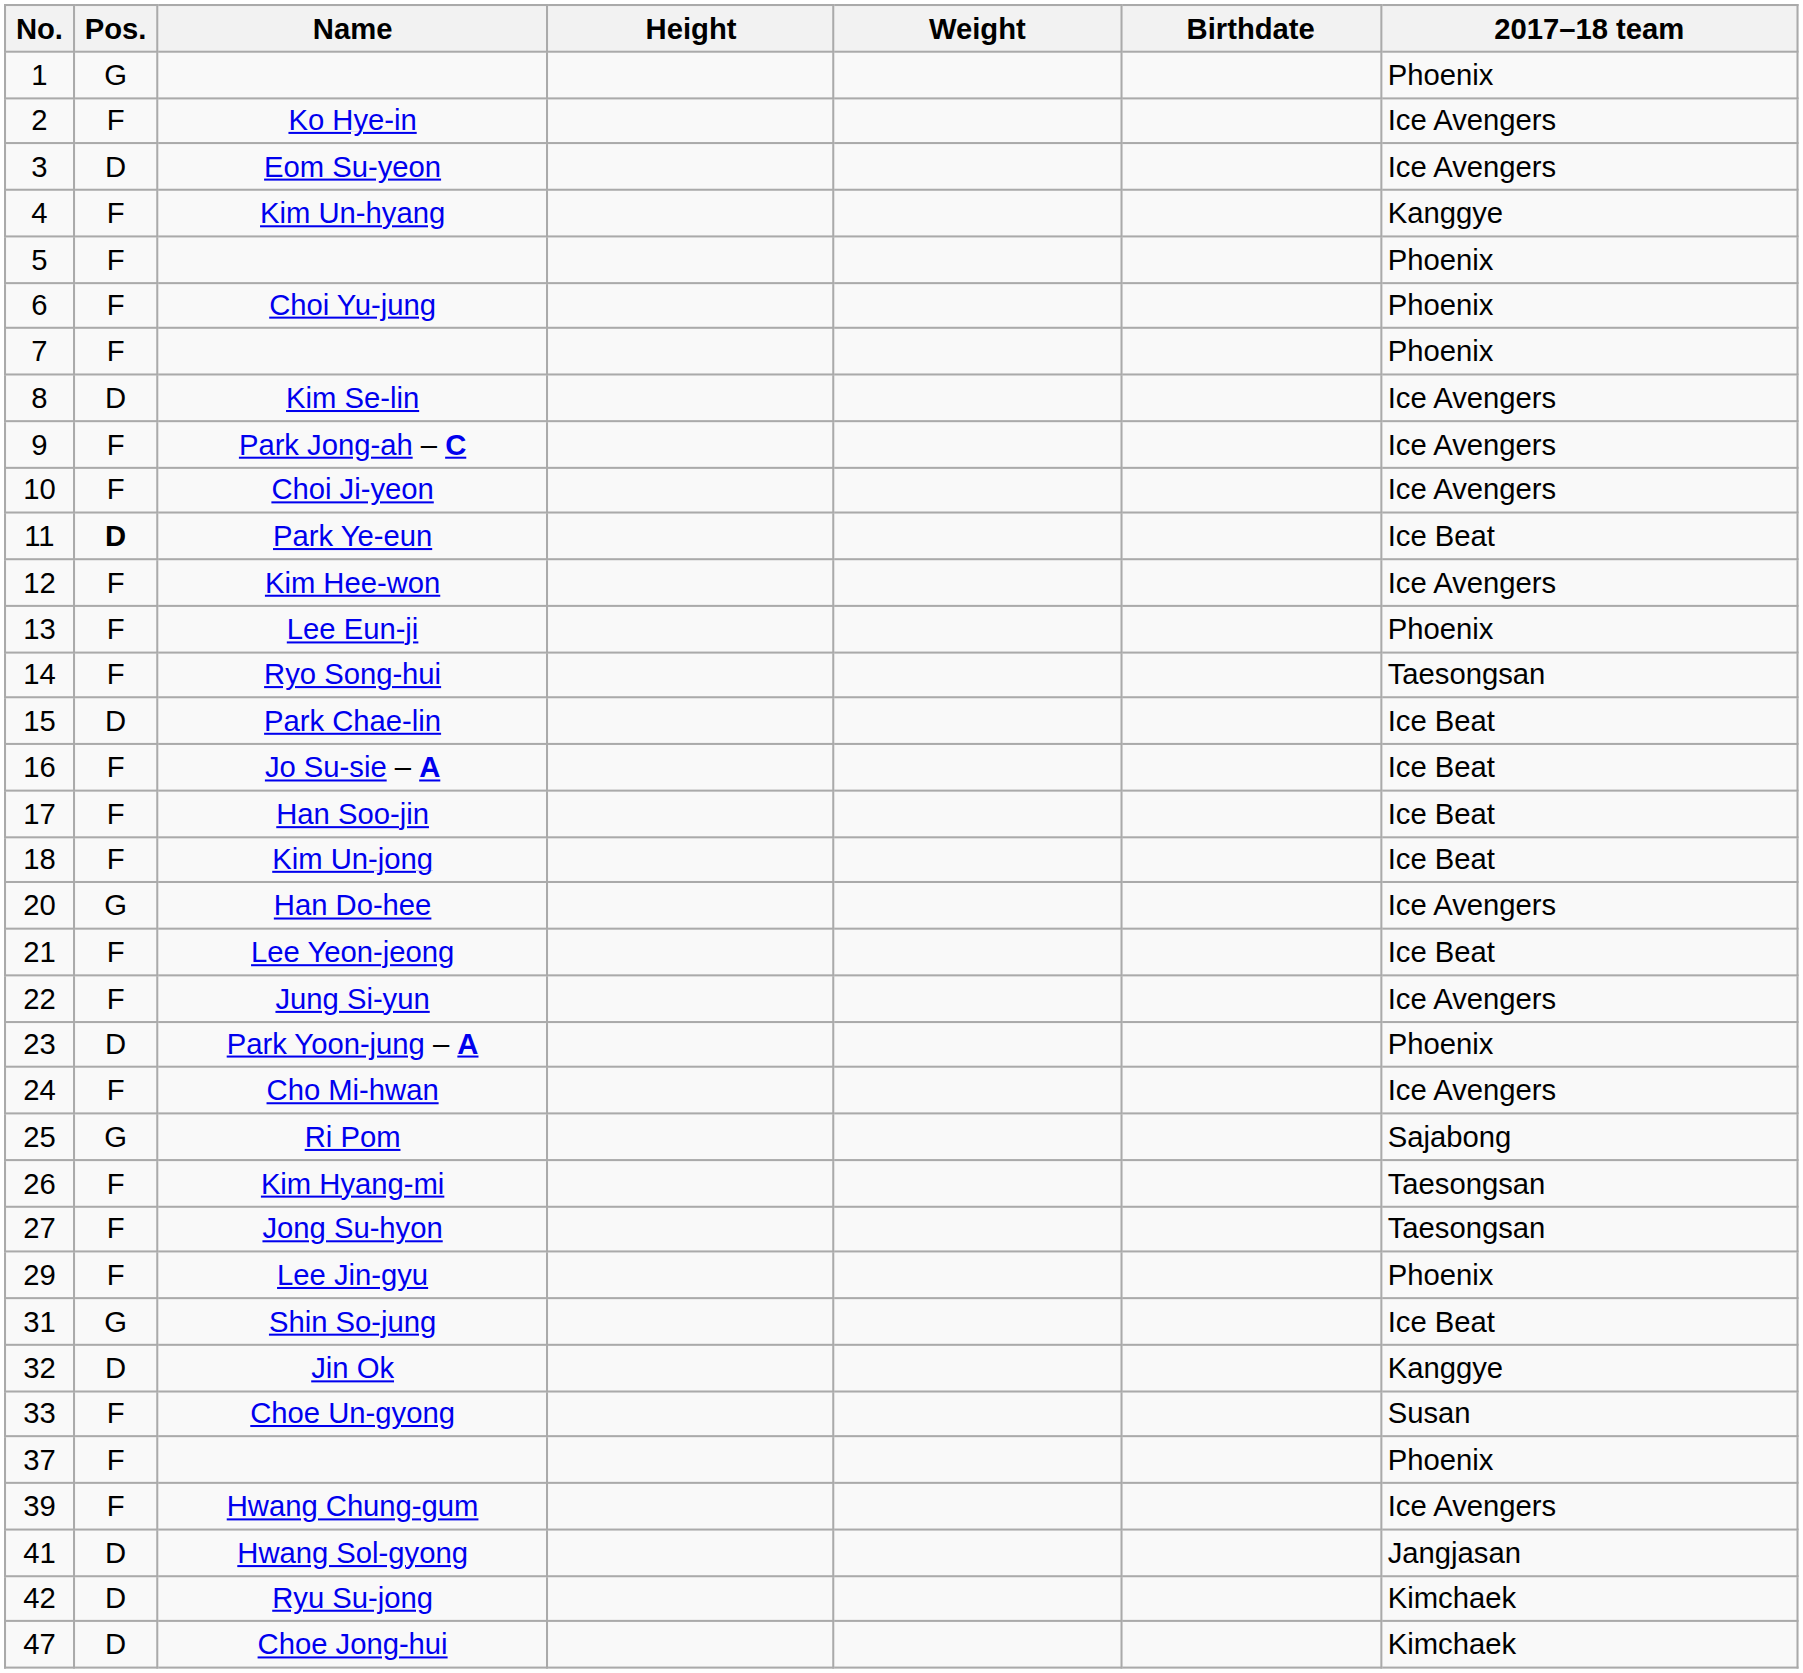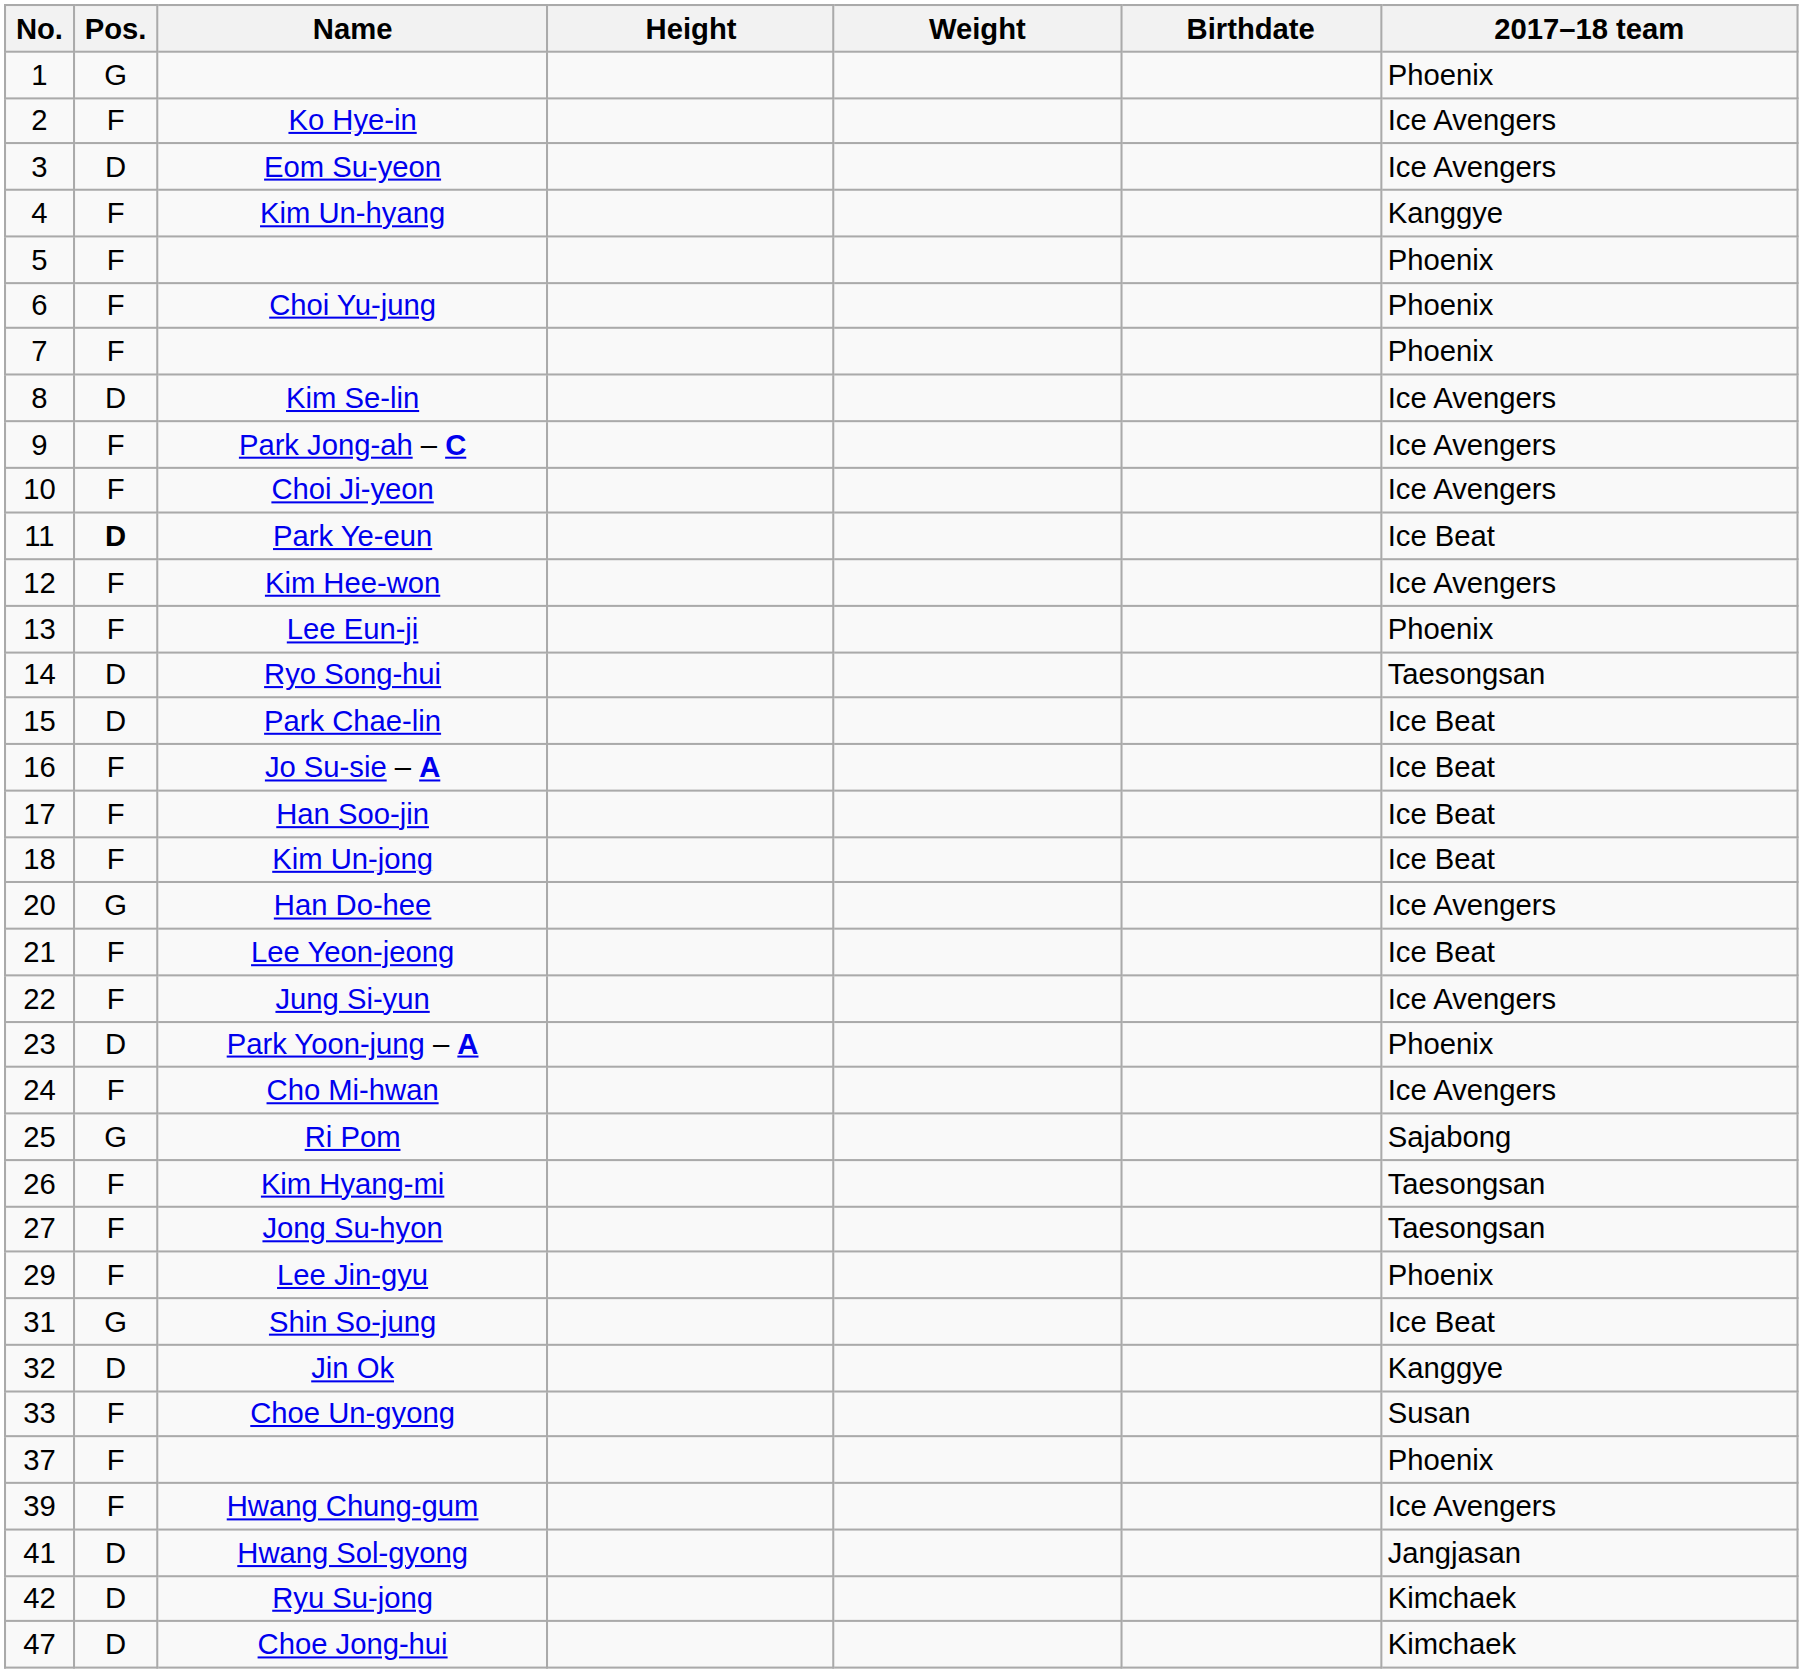 <table width="100%" class="wikitable sortable" style="font-size: 90%; text-align: center;">
 <tr>
 <th style="width: 1%;">No.</th>
 <th style="width: 1%;">Pos.</th>
 <th style="width:15%;">Name</th>
 <th style="width:11%;">Height</th>
 <th style="width:11%;">Weight</th>
 <th style="width:10%;">Birthdate</th>
 <th style="width:16%;">2017–18 team</th>
 </tr>
 <tr>
 <td>1</td>
 <td>G</td>
 <td></td>
 <td></td>
 <td></td>
 <td style="text-align:right;"></td>
 <td style="text-align:left;"> Phoenix</td>
 </tr>
 <tr>
 <td>2</td>
 <td>F</td>
 <td><a href='#'>Ko Hye-in</a></td>
 <td></td>
 <td></td>
 <td style="text-align:right;"></td>
 <td style="text-align:left;"> Ice Avengers</td>
 </tr>
 <tr>
 <td>3</td>
 <td>D</td>
 <td><a href='#'>Eom Su-yeon</a></td>
 <td></td>
 <td></td>
 <td style="text-align:right;"></td>
 <td style="text-align:left;"> Ice Avengers</td>
 </tr>
 <tr>
 <td>4</td>
 <td>F</td>
 <td><a href='#'>Kim Un-hyang</a></td>
 <td></td>
 <td></td>
 <td style="text-align:right;"></td>
 <td style="text-align:left;"> Kanggye</td>
 </tr>
 <tr>
 <td>5</td>
 <td>F</td>
 <td></td>
 <td></td>
 <td></td>
 <td style="text-align:right;"></td>
 <td style="text-align:left;"> Phoenix</td>
 </tr>
 <tr>
 <td>6</td>
 <td>F</td>
 <td><a href='#'>Choi Yu-jung</a></td>
 <td></td>
 <td></td>
 <td style="text-align:right;"></td>
 <td style="text-align:left;"> Phoenix</td>
 </tr>
 <tr>
 <td>7</td>
 <td>F</td>
 <td></td>
 <td></td>
 <td></td>
 <td style="text-align:right;"></td>
 <td style="text-align:left;"> Phoenix</td>
 </tr>
 <tr>
 <td>8</td>
 <td>D</td>
 <td><a href='#'>Kim Se-lin</a></td>
 <td></td>
 <td></td>
 <td style="text-align:right;"></td>
 <td style="text-align:left;"> Ice Avengers</td>
 </tr>
 <tr>
 <td>9</td>
 <td>F</td>
 <td><a href='#'>Park Jong-ah</a> – <strong><a href='#'>C</a></strong></td>
 <td></td>
 <td></td>
 <td style="text-align:right;"></td>
 <td style="text-align:left;"> Ice Avengers</td>
 </tr>
 <tr>
 <td>10</td>
 <td>F</td>
 <td><a href='#'>Choi Ji-yeon</a></td>
 <td></td>
 <td></td>
 <td style="text-align:right;"></td>
 <td style="text-align:left;"> Ice Avengers</td>
 </tr>
 <tr>
 <td>11</td>
 <td><strong>D</strong></td>
 <td><a href='#'>Park Ye-eun</a></td>
 <td></td>
 <td></td>
 <td style="text-align:right;"></td>
 <td style="text-align:left;"> Ice Beat</td>
 </tr>
 <tr>
 <td>12</td>
 <td>F</td>
 <td><a href='#'>Kim Hee-won</a></td>
 <td></td>
 <td></td>
 <td style="text-align:right;"></td>
 <td style="text-align:left;"> Ice Avengers</td>
 </tr>
 <tr>
 <td>13</td>
 <td>F</td>
 <td><a href='#'>Lee Eun-ji</a></td>
 <td></td>
 <td></td>
 <td style="text-align:right;"></td>
 <td style="text-align:left;"> Phoenix</td>
 </tr>
 <tr>
 <td>14</td>
-<td>F</td>
+<td>D</td>
 <td><a href='#'>Ryo Song-hui</a></td>
 <td></td>
 <td></td>
 <td style="text-align:right;"></td>
 <td style="text-align:left;"> Taesongsan</td>
 </tr>
 <tr>
 <td>15</td>
 <td>D</td>
 <td><a href='#'>Park Chae-lin</a></td>
 <td></td>
 <td></td>
 <td style="text-align:right;"></td>
 <td style="text-align:left;"> Ice Beat</td>
 </tr>
 <tr>
 <td>16</td>
 <td>F</td>
 <td><a href='#'>Jo Su-sie</a> – <strong><a href='#'>A</a></strong></td>
 <td></td>
 <td></td>
 <td style="text-align:right;"></td>
 <td style="text-align:left;"> Ice Beat</td>
 </tr>
 <tr>
 <td>17</td>
 <td>F</td>
 <td><a href='#'>Han Soo-jin</a></td>
 <td></td>
 <td></td>
 <td style="text-align:right;"></td>
 <td style="text-align:left;"> Ice Beat</td>
 </tr>
 <tr>
 <td>18</td>
 <td>F</td>
 <td><a href='#'>Kim Un-jong</a></td>
 <td></td>
 <td></td>
 <td style="text-align:right;"></td>
 <td style="text-align:left;"> Ice Beat</td>
 </tr>
 <tr>
 <td>20</td>
 <td>G</td>
 <td><a href='#'>Han Do-hee</a></td>
 <td></td>
 <td></td>
 <td style="text-align:right;"></td>
 <td style="text-align:left;"> Ice Avengers</td>
 </tr>
 <tr>
 <td>21</td>
 <td>F</td>
 <td><a href='#'>Lee Yeon-jeong</a></td>
 <td></td>
 <td></td>
 <td style="text-align:right;"></td>
 <td style="text-align:left;"> Ice Beat</td>
 </tr>
 <tr>
 <td>22</td>
 <td>F</td>
 <td><a href='#'>Jung Si-yun</a></td>
 <td></td>
 <td></td>
 <td style="text-align:right;"></td>
 <td style="text-align:left;"> Ice Avengers</td>
 </tr>
 <tr>
 <td>23</td>
 <td>D</td>
 <td><a href='#'>Park Yoon-jung</a> – <strong><a href='#'>A</a></strong></td>
 <td></td>
 <td></td>
 <td style="text-align:right;"></td>
 <td style="text-align:left;"> Phoenix</td>
 </tr>
 <tr>
 <td>24</td>
 <td>F</td>
 <td><a href='#'>Cho Mi-hwan</a></td>
 <td></td>
 <td></td>
 <td style="text-align:right;"></td>
 <td style="text-align:left;"> Ice Avengers</td>
 </tr>
 <tr>
 <td>25</td>
 <td>G</td>
 <td><a href='#'>Ri Pom</a></td>
 <td></td>
 <td></td>
 <td style="text-align:right;"></td>
 <td style="text-align:left;"> Sajabong</td>
 </tr>
 <tr>
 <td>26</td>
 <td>F</td>
 <td><a href='#'>Kim Hyang-mi</a></td>
 <td></td>
 <td></td>
 <td style="text-align:right;"></td>
 <td style="text-align:left;"> Taesongsan</td>
 </tr>
 <tr>
 <td>27</td>
 <td>F</td>
 <td><a href='#'>Jong Su-hyon</a></td>
 <td></td>
 <td></td>
 <td style="text-align:right;"></td>
 <td style="text-align:left;"> Taesongsan</td>
 </tr>
 <tr>
 <td>29</td>
 <td>F</td>
 <td><a href='#'>Lee Jin-gyu</a></td>
 <td></td>
 <td></td>
 <td style="text-align:right;"></td>
 <td style="text-align:left;"> Phoenix</td>
 </tr>
 <tr>
 <td>31</td>
 <td>G</td>
 <td><a href='#'>Shin So-jung</a></td>
 <td></td>
 <td></td>
 <td style="text-align:right;"></td>
 <td style="text-align:left;"> Ice Beat</td>
 </tr>
 <tr>
 <td>32</td>
 <td>D</td>
 <td><a href='#'>Jin Ok</a></td>
 <td></td>
 <td></td>
 <td style="text-align:right;"></td>
 <td style="text-align:left;"> Kanggye</td>
 </tr>
 <tr>
 <td>33</td>
 <td>F</td>
 <td><a href='#'>Choe Un-gyong</a></td>
 <td></td>
 <td></td>
 <td style="text-align:right;"></td>
 <td style="text-align:left;"> Susan</td>
 </tr>
 <tr>
 <td>37</td>
 <td>F</td>
 <td></td>
 <td></td>
 <td></td>
 <td style="text-align:right;"></td>
 <td style="text-align:left;"> Phoenix</td>
 </tr>
 <tr>
 <td>39</td>
 <td>F</td>
 <td><a href='#'>Hwang Chung-gum</a></td>
 <td></td>
 <td></td>
 <td style="text-align:right;"></td>
 <td style="text-align:left;"> Ice Avengers</td>
 </tr>
 <tr>
 <td>41</td>
 <td>D</td>
 <td><a href='#'>Hwang Sol-gyong</a></td>
 <td></td>
 <td></td>
 <td style="text-align:right;"></td>
 <td style="text-align:left;"> Jangjasan</td>
 </tr>
 <tr>
 <td>42</td>
 <td>D</td>
 <td><a href='#'>Ryu Su-jong</a></td>
 <td></td>
 <td></td>
 <td style="text-align:right;"></td>
 <td style="text-align:left;"> Kimchaek</td>
 </tr>
 <tr>
 <td>47</td>
 <td>D</td>
 <td><a href='#'>Choe Jong-hui</a></td>
 <td></td>
 <td></td>
 <td style="text-align:right;"></td>
 <td style="text-align:left;"> Kimchaek</td>
 </tr>
 </table>
